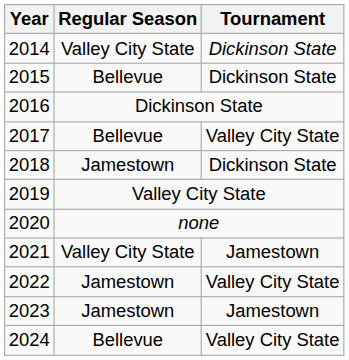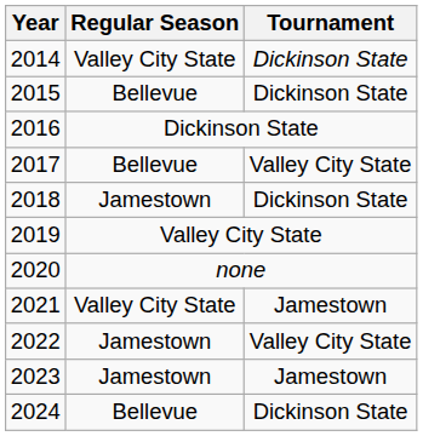 <table class="wikitable" style="text-align:center">
 <tr>
 <th>Year</th>
 <th>Regular Season</th>
 <th>Tournament</th>
 </tr>
 <tr>
 <td>2014</td>
 <td>Valley City State</td>
 <td><em>Dickinson State</em></td>
 </tr>
 <tr>
 <td>2015</td>
 <td>Bellevue</td>
 <td>Dickinson State</td>
 </tr>
 <tr>
 <td>2016</td>
 <td colspan="2">Dickinson State</td>
 </tr>
 <tr>
 <td>2017</td>
 <td>Bellevue</td>
 <td>Valley City State</td>
 </tr>
 <tr>
 <td>2018</td>
 <td>Jamestown</td>
 <td>Dickinson State</td>
 </tr>
 <tr>
 <td>2019</td>
 <td colspan="2">Valley City State</td>
 </tr>
 <tr>
 <td>2020</td>
 <td colspan="2"><em>none</em></td>
 </tr>
 <tr>
 <td>2021</td>
 <td>Valley City State</td>
 <td>Jamestown</td>
 </tr>
 <tr>
 <td>2022</td>
 <td>Jamestown</td>
 <td>Valley City State</td>
 </tr>
 <tr>
 <td>2023</td>
 <td>Jamestown</td>
 <td>Jamestown</td>
 </tr>
 <tr>
 <td>2024</td>
 <td>Bellevue</td>
-<td>Valley City State</td>
+<td>Dickinson State</td>
 </tr>
 </table>
